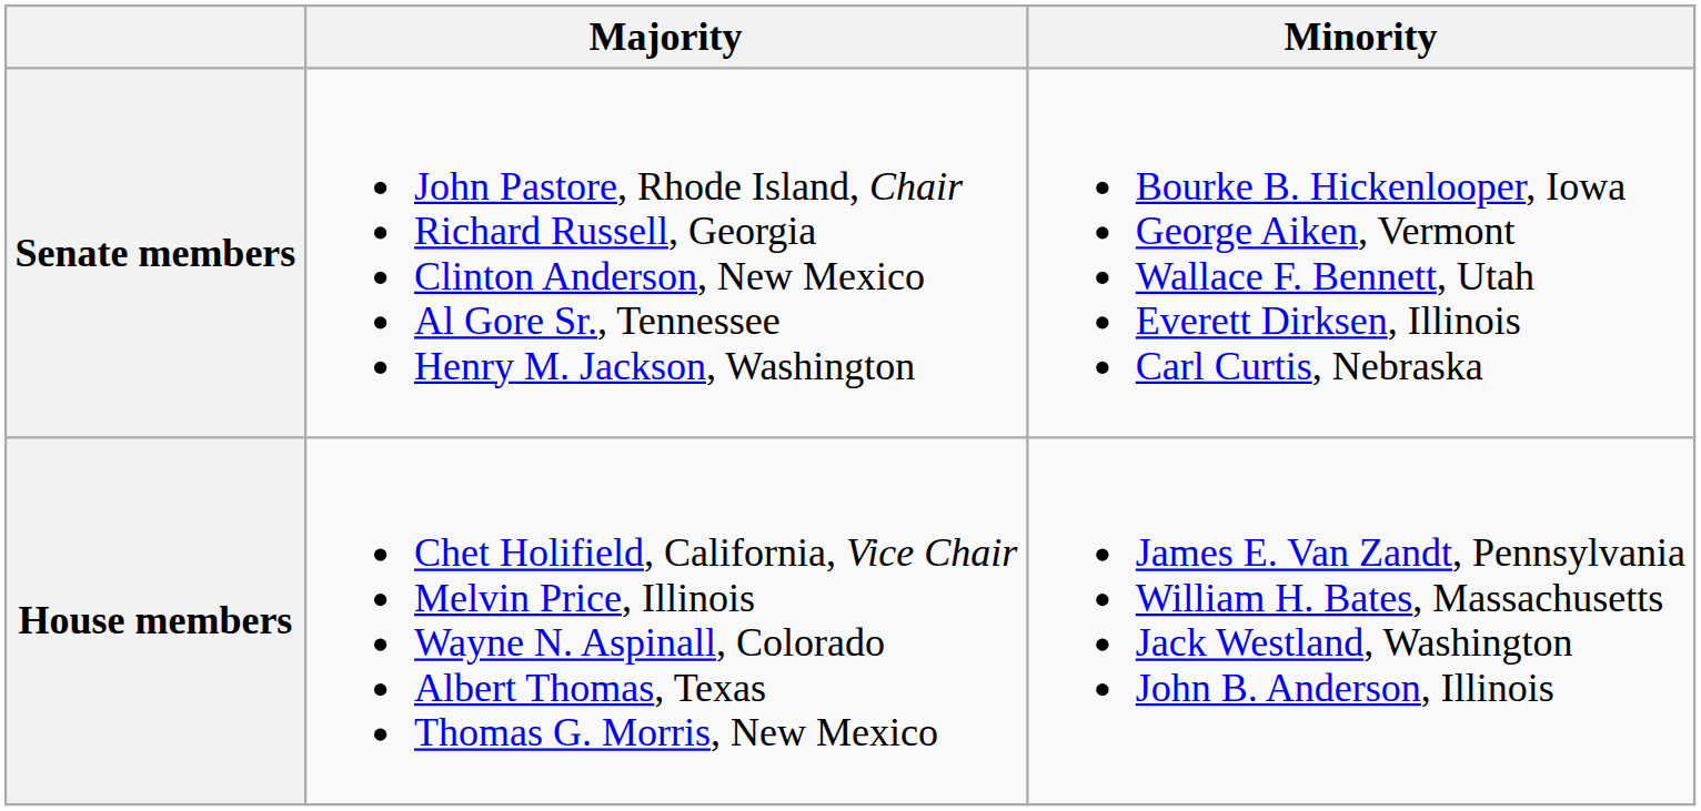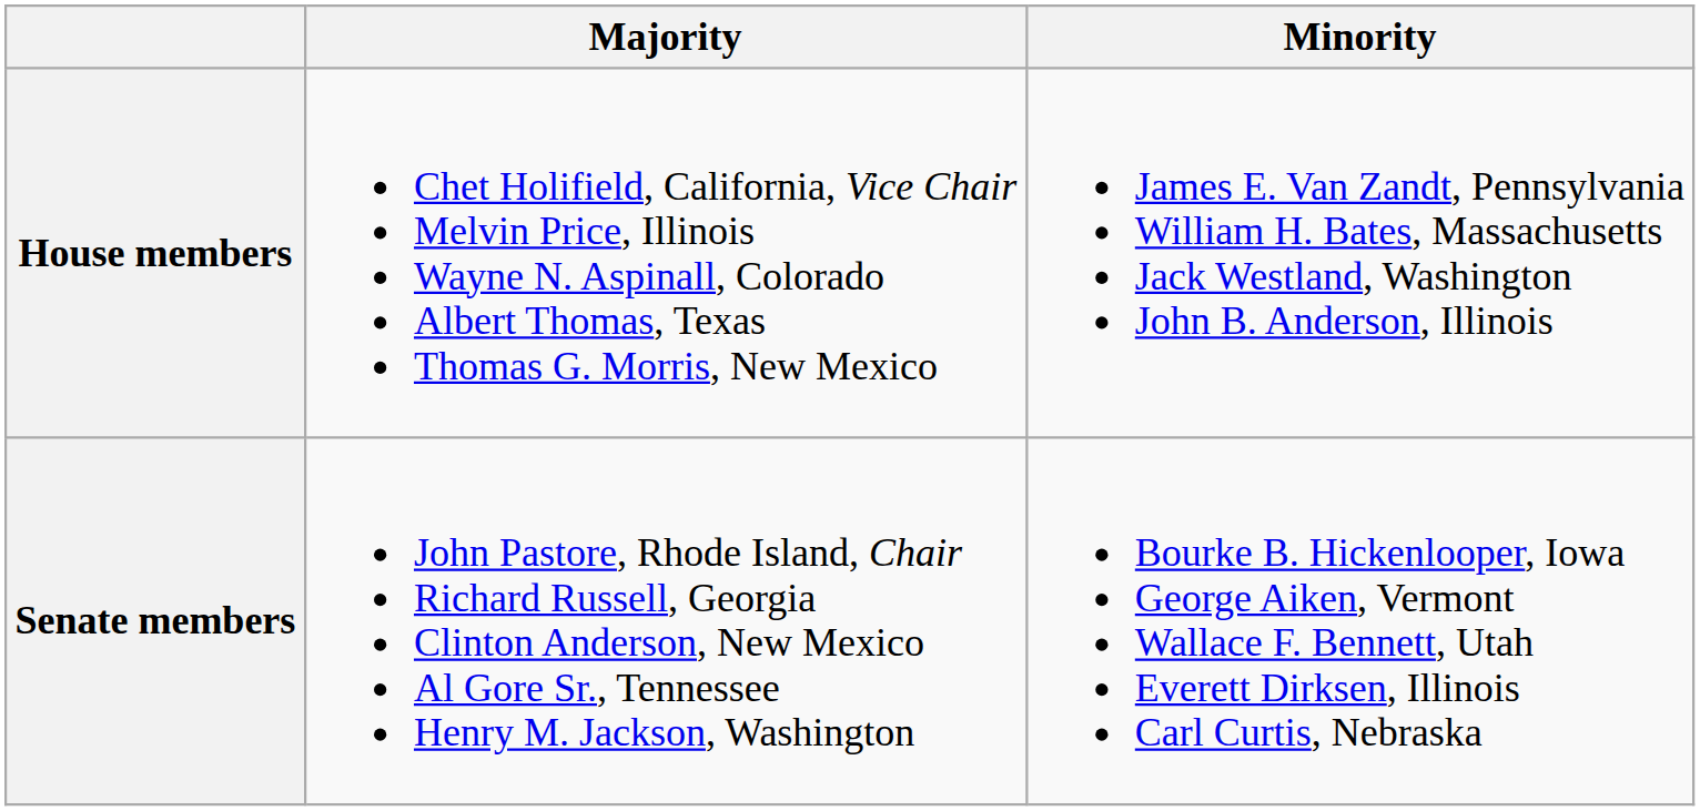 <table class=wikitable>
 <tr>
 <th></th>
 <th>Majority</th>
 <th>Minority</th>
 </tr>
 <tr>
+<th>House members</th>
+<td valign="top" ><br><ul><li><a href='#'>Chet Holifield</a>, California, <em>Vice Chair</em></li><li><a href='#'>Melvin Price</a>, Illinois</li><li><a href='#'>Wayne N. Aspinall</a>, Colorado</li><li><a href='#'>Albert Thomas</a>, Texas</li><li><a href='#'>Thomas G. Morris</a>, New Mexico</li></ul></td>
+<td valign="top" ><br><ul><li><a href='#'>James E. Van Zandt</a>, Pennsylvania</li><li><a href='#'>William H. Bates</a>, Massachusetts</li><li><a href='#'>Jack Westland</a>, Washington</li><li><a href='#'>John B. Anderson</a>, Illinois</li></ul></td>
+</tr>
+<tr>
 <th>Senate members</th>
 <td valign="top" ><br><ul><li><a href='#'>John Pastore</a>, Rhode Island, <em>Chair</em></li><li><a href='#'>Richard Russell</a>, Georgia</li><li><a href='#'>Clinton Anderson</a>, New Mexico</li><li><a href='#'>Al Gore Sr.</a>, Tennessee</li><li><a href='#'>Henry M. Jackson</a>, Washington</li></ul></td>
 <td valign="top" ><br><ul><li><a href='#'>Bourke B. Hickenlooper</a>, Iowa</li><li><a href='#'>George Aiken</a>, Vermont</li><li><a href='#'>Wallace F. Bennett</a>, Utah</li><li><a href='#'>Everett Dirksen</a>, Illinois </li><li><a href='#'>Carl Curtis</a>, Nebraska </li></ul></td>
 </tr>
-<tr>
-<th>House members</th>
-<td valign="top" ><br><ul><li><a href='#'>Chet Holifield</a>, California, <em>Vice Chair</em></li><li><a href='#'>Melvin Price</a>, Illinois</li><li><a href='#'>Wayne N. Aspinall</a>, Colorado</li><li><a href='#'>Albert Thomas</a>, Texas</li><li><a href='#'>Thomas G. Morris</a>, New Mexico</li></ul></td>
-<td valign="top" ><br><ul><li><a href='#'>James E. Van Zandt</a>, Pennsylvania</li><li><a href='#'>William H. Bates</a>, Massachusetts</li><li><a href='#'>Jack Westland</a>, Washington</li><li><a href='#'>John B. Anderson</a>, Illinois</li></ul></td>
-</tr>
 </table>
